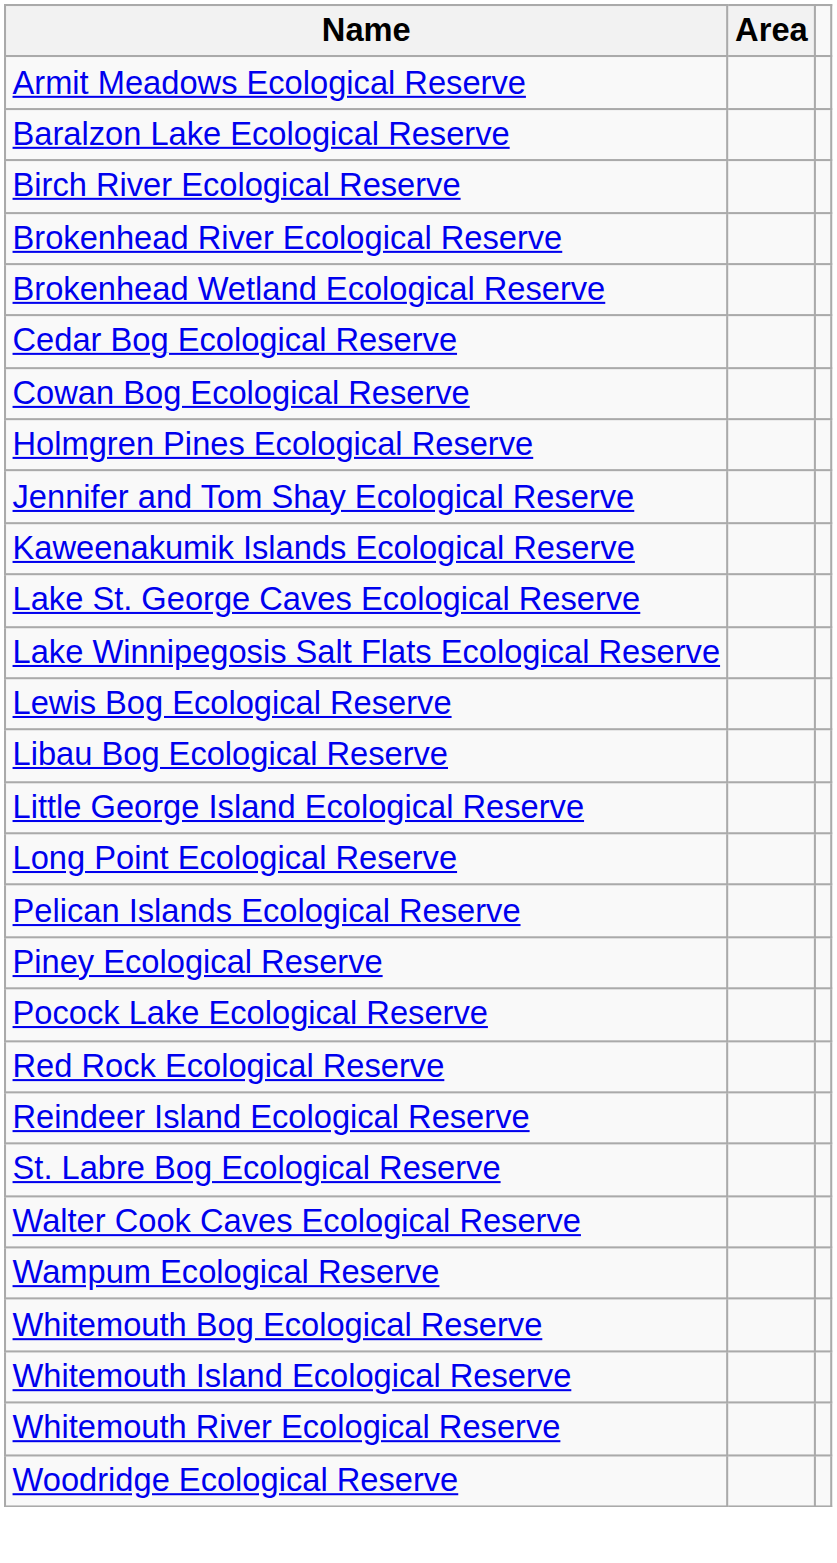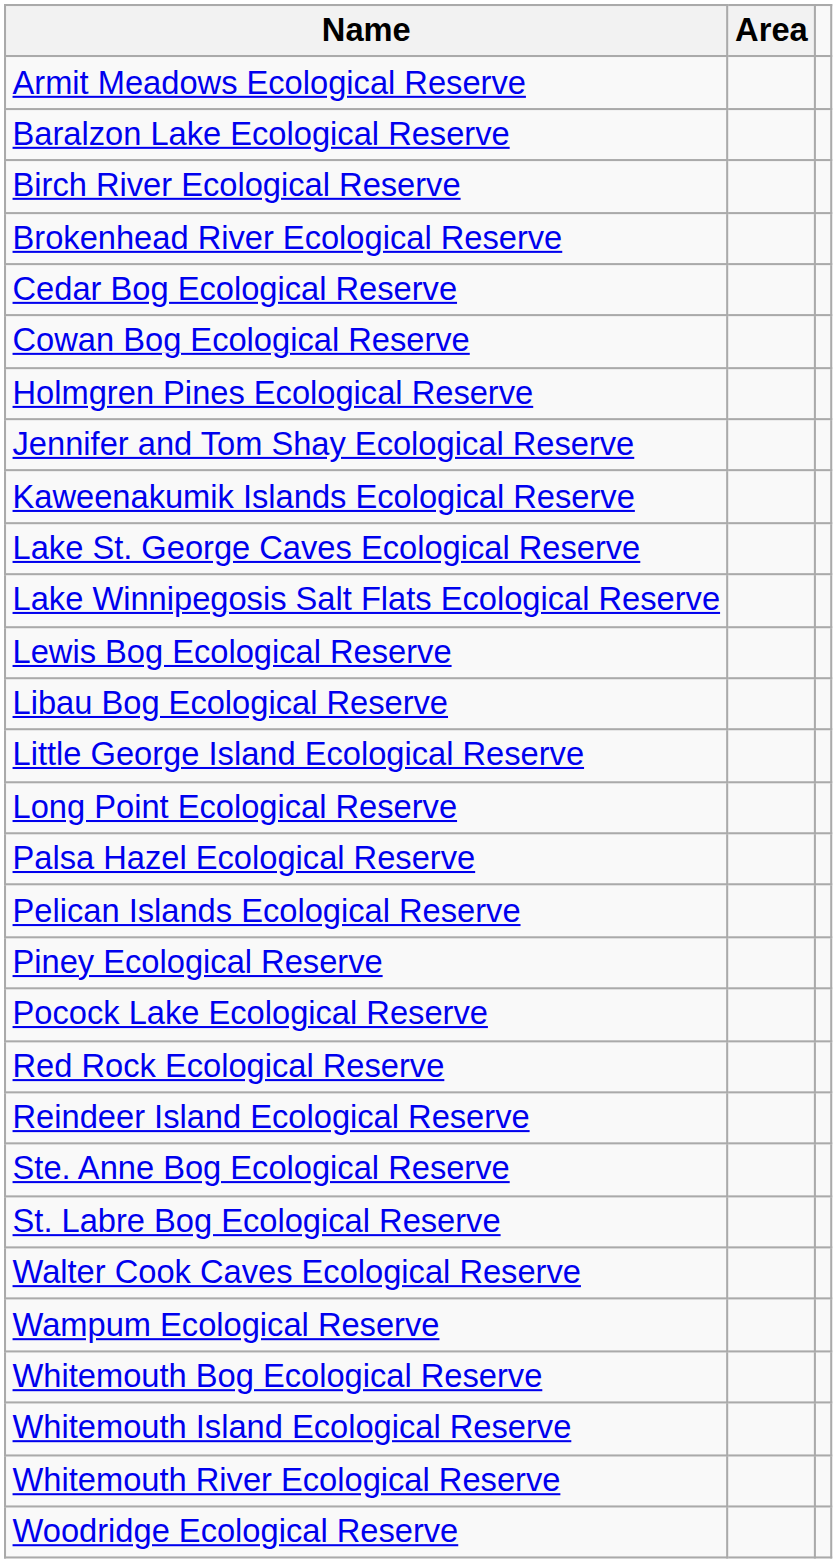 <table class="sortable wikitable">
 <tr>
 <th>Name</th>
 <th>Area</th>
 </tr>
 <tr>
 <td><a href='#'>Armit Meadows Ecological Reserve</a></td>
 <td></td>
 <td></td>
 </tr>
 <tr>
 <td><a href='#'>Baralzon Lake Ecological Reserve</a></td>
 <td></td>
 <td></td>
 </tr>
 <tr>
 <td><a href='#'>Birch River Ecological Reserve</a></td>
 <td></td>
 <td></td>
 </tr>
 <tr>
 <td><a href='#'>Brokenhead River Ecological Reserve</a></td>
-<td></td>
-<td></td>
-</tr>
-<tr>
-<td><a href='#'>Brokenhead Wetland Ecological Reserve</a></td>
 <td></td>
 <td></td>
 </tr>
 <tr>
 <td><a href='#'>Cedar Bog Ecological Reserve</a></td>
 <td></td>
 <td></td>
 </tr>
 <tr>
 <td><a href='#'>Cowan Bog Ecological Reserve</a></td>
 <td></td>
 <td></td>
 </tr>
 <tr>
 <td><a href='#'>Holmgren Pines Ecological Reserve</a></td>
 <td></td>
 <td></td>
 </tr>
 <tr>
 <td><a href='#'>Jennifer and Tom Shay Ecological Reserve</a></td>
 <td></td>
 <td></td>
 </tr>
 <tr>
 <td><a href='#'>Kaweenakumik Islands Ecological Reserve</a></td>
 <td></td>
 <td></td>
 </tr>
 <tr>
 <td><a href='#'>Lake St. George Caves Ecological Reserve</a></td>
 <td></td>
 <td></td>
 </tr>
 <tr>
 <td><a href='#'>Lake Winnipegosis Salt Flats Ecological Reserve</a></td>
 <td></td>
 <td></td>
 </tr>
 <tr>
 <td><a href='#'>Lewis Bog Ecological Reserve</a></td>
 <td></td>
 <td></td>
 </tr>
 <tr>
 <td><a href='#'>Libau Bog Ecological Reserve</a></td>
 <td></td>
 <td></td>
 </tr>
 <tr>
 <td><a href='#'>Little George Island Ecological Reserve</a></td>
 <td></td>
 <td></td>
 </tr>
 <tr>
 <td><a href='#'>Long Point Ecological Reserve</a></td>
 <td></td>
 <td></td>
 </tr>
 <tr>
+<td><a href='#'>Palsa Hazel Ecological Reserve</a></td>
+<td></td>
+<td></td>
+</tr>
+<tr>
 <td><a href='#'>Pelican Islands Ecological Reserve</a></td>
 <td></td>
 <td></td>
 </tr>
 <tr>
 <td><a href='#'>Piney Ecological Reserve</a></td>
 <td></td>
 <td></td>
 </tr>
 <tr>
 <td><a href='#'>Pocock Lake Ecological Reserve</a></td>
 <td></td>
 <td></td>
 </tr>
 <tr>
 <td><a href='#'>Red Rock Ecological Reserve</a></td>
 <td></td>
 <td></td>
 </tr>
 <tr>
 <td><a href='#'>Reindeer Island Ecological Reserve</a></td>
+<td></td>
+<td></td>
+</tr>
+<tr>
+<td><a href='#'>Ste. Anne Bog Ecological Reserve</a></td>
 <td></td>
 <td></td>
 </tr>
 <tr>
 <td><a href='#'>St. Labre Bog Ecological Reserve</a></td>
 <td></td>
 <td></td>
 </tr>
 <tr>
 <td><a href='#'>Walter Cook Caves Ecological Reserve</a></td>
 <td></td>
 <td></td>
 </tr>
 <tr>
 <td><a href='#'>Wampum Ecological Reserve</a></td>
 <td></td>
 <td></td>
 </tr>
 <tr>
 <td><a href='#'>Whitemouth Bog Ecological Reserve</a></td>
 <td></td>
 <td></td>
 </tr>
 <tr>
 <td><a href='#'>Whitemouth Island Ecological Reserve</a></td>
 <td></td>
 <td></td>
 </tr>
 <tr>
 <td><a href='#'>Whitemouth River Ecological Reserve</a></td>
 <td></td>
 <td></td>
 </tr>
 <tr>
 <td><a href='#'>Woodridge Ecological Reserve</a></td>
 <td></td>
 <td></td>
 </tr>
 </table>
